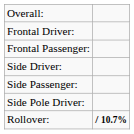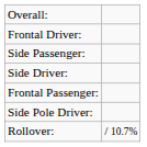 <table class="wikitable">
 <tr>
 <td>Overall:</td>
 <td></td>
 </tr>
 <tr>
 <td>Frontal Driver:</td>
 <td></td>
 </tr>
 <tr>
-<td>Frontal Passenger:</td>
+<td>Side Passenger:</td>
 <td></td>
 </tr>
 <tr>
 <td>Side Driver:</td>
 <td></td>
 </tr>
 <tr>
-<td>Side Passenger:</td>
+<td>Frontal Passenger:</td>
 <td></td>
 </tr>
 <tr>
 <td>Side Pole Driver:</td>
 <td></td>
 </tr>
 <tr>
 <td>Rollover:</td>
-<td><strong> / <small>10.7%</small></strong></td>
+<td> / <small>10.7%</small></td>
 </tr>
 </table>
